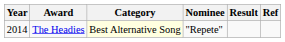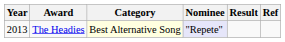 <table class="wikitable">
 <tr>
 <th>Year</th>
 <th>Award</th>
 <th>Category</th>
 <th>Nominee</th>
 <th>Result</th>
 <th>Ref</th>
 </tr>
 <tr>
-<td>2014</td>
+<td>2013</td>
 <td><a href='#'>The Headies</a></td>
 <td style="background: lightyellow;">Best Alternative Song</td>
-<td>"Repete"</td>
+<td style="background: lavender;">"Repete"</td>
 <td></td>
 <td></td>
 </tr>
 </table>
